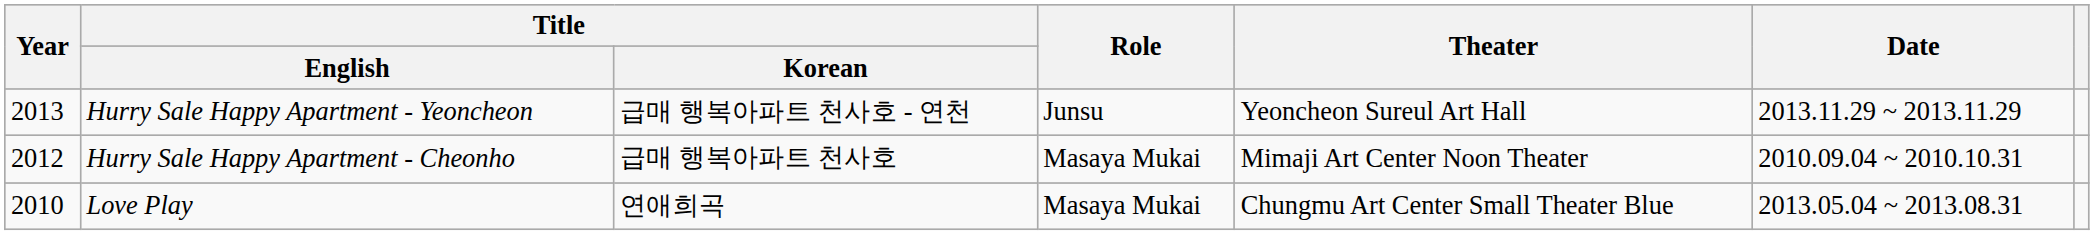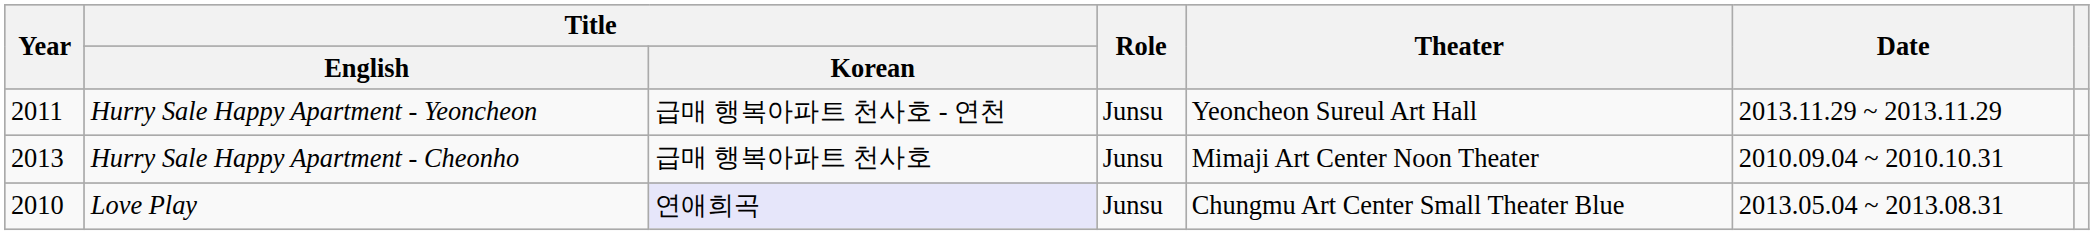 <table class="wikitable sortable" style="clear:none; font-size:100%; padding:0 auto; width:100%; margin:auto">
 <tr>
 <th rowspan="2" scope="col">Year</th>
 <th colspan="2" scope="col">Title</th>
 <th rowspan="2" scope="col">Role</th>
 <th rowspan="2" scope="col">Theater</th>
 <th rowspan="2" scope="col">Date</th>
 <th rowspan="2" scope="col" class="unsortable"></th>
 </tr>
 <tr>
 <th>English</th>
 <th>Korean</th>
 </tr>
 <tr>
-<td>2013</td>
+<td>2011</td>
 <td><em>Hurry Sale Happy Apartment - Yeoncheon</em></td>
 <td>급매 행복아파트 천사호 - 연천</td>
 <td>Junsu</td>
 <td>Yeoncheon Sureul Art Hall</td>
 <td>2013.11.29 ~ 2013.11.29</td>
 <td></td>
 </tr>
 <tr>
-<td>2012</td>
+<td>2013</td>
 <td><em>Hurry Sale Happy Apartment - Cheonho</em></td>
 <td>급매 행복아파트 천사호</td>
-<td>Masaya Mukai</td>
+<td>Junsu</td>
 <td>Mimaji Art Center Noon Theater</td>
 <td>2010.09.04 ~ 2010.10.31</td>
 <td></td>
 </tr>
 <tr>
 <td>2010</td>
 <td><em>Love Play</em></td>
-<td>연애희곡</td>
-<td>Masaya Mukai</td>
+<td style="background: lavender;">연애희곡</td>
+<td>Junsu</td>
 <td>Chungmu Art Center Small Theater Blue</td>
 <td>2013.05.04 ~ 2013.08.31</td>
 <td></td>
 </tr>
 </table>
